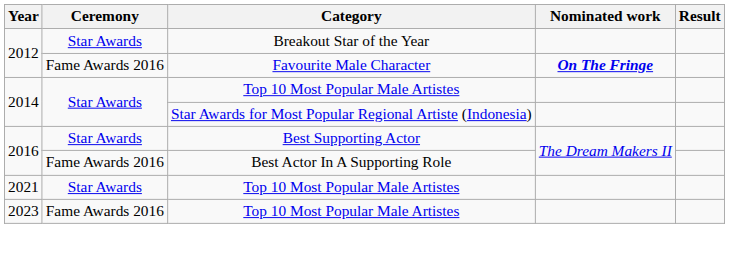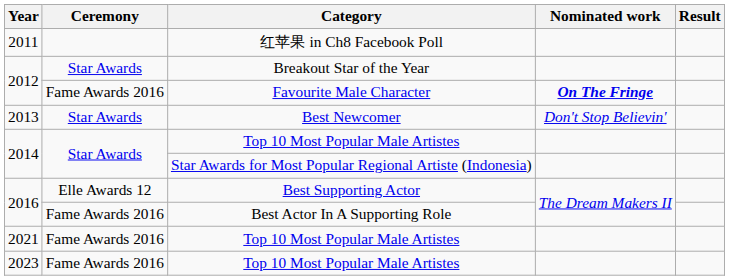 <table class="wikitable sortable" style="text-align: center;">
 <tr>
 <th>Year</th>
 <th>Ceremony</th>
 <th>Category</th>
 <th>Nominated work</th>
 <th>Result</th>
+</tr>
+<tr>
+<td>2011</td>
+<td></td>
+<td>红苹果 in Ch8 Facebook Poll</td>
+<td></td>
+<td></td>
 </tr>
 <tr>
 <td rowspan="2">2012</td>
 <td><a href='#'>Star Awards</a></td>
 <td>Breakout Star of the Year</td>
 <td></td>
 <td></td>
 </tr>
 <tr>
 <td>Fame Awards 2016</td>
 <td><a href='#'>Favourite Male Character</a></td>
 <td><strong><em><a href='#'>On The Fringe</a></em> <br></strong></td>
+<td></td>
+</tr>
+<tr>
+<td>2013</td>
+<td><a href='#'>Star Awards</a></td>
+<td><a href='#'>Best Newcomer</a></td>
+<td><em><a href='#'>Don't Stop Believin'</a></em> <br></td>
 <td></td>
 </tr>
 <tr>
 <td rowspan="2">2014</td>
 <td rowspan="2"><a href='#'>Star Awards</a></td>
 <td><a href='#'>Top 10 Most Popular Male Artistes</a></td>
 <td></td>
 <td></td>
 </tr>
 <tr>
 <td><a href='#'>Star Awards for Most Popular Regional Artiste</a> (<a href='#'>Indonesia</a>)</td>
 <td></td>
 <td></td>
 </tr>
 <tr>
 <td rowspan="2">2016</td>
-<td><a href='#'>Star Awards</a></td>
+<td>Elle Awards 12</td>
 <td><a href='#'>Best Supporting Actor</a></td>
 <td rowspan="2"><em><a href='#'>The Dream Makers II</a></em> <br> </td>
 <td></td>
 </tr>
 <tr>
 <td>Fame Awards 2016</td>
 <td>Best Actor In A Supporting Role</td>
 <td></td>
 </tr>
 <tr>
 <td>2021</td>
-<td><a href='#'>Star Awards</a></td>
+<td>Fame Awards 2016</td>
 <td><a href='#'>Top 10 Most Popular Male Artistes</a></td>
 <td></td>
 <td></td>
 </tr>
 <tr>
 <td>2023</td>
 <td>Fame Awards 2016</td>
 <td><a href='#'>Top 10 Most Popular Male Artistes</a></td>
 <td></td>
 <td></td>
 </tr>
 </table>
